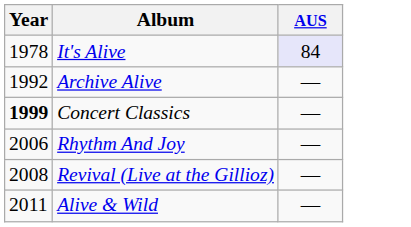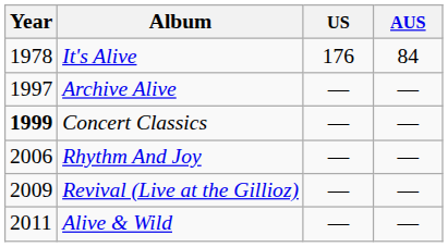 <table class="wikitable">
 <tr>
 <th>Year</th>
 <th>Album</th>
+<th style="width:45px;"><small>US</small></th>
 <th style="width:45px;"><small><a href='#'>AUS</a></small></th>
 </tr>
 <tr>
 <td>1978</td>
 <td><em><a href='#'>It's Alive</a></em></td>
-<td style="background: lavender; text-align:center;">84</td>
+<td style="text-align:center;">176</td>
+<td style="text-align:center;">84</td>
 </tr>
 <tr>
-<td>1992</td>
+<td>1997</td>
 <td><em><a href='#'>Archive Alive</a></em></td>
+<td style="text-align:center;">—</td>
 <td style="text-align:center;">—</td>
 </tr>
 <tr>
 <td><strong>1999</strong></td>
 <td><em>Concert Classics</em></td>
 <td style="text-align:center;">—</td>
+<td style="text-align:center;">—</td>
 </tr>
 <tr>
 <td>2006</td>
 <td><em><a href='#'>Rhythm And Joy</a></em></td>
 <td style="text-align:center;">—</td>
+<td style="text-align:center;">—</td>
 </tr>
 <tr>
-<td>2008</td>
+<td>2009</td>
 <td><em><a href='#'>Revival (Live at the Gillioz)</a> </em></td>
+<td style="text-align:center;">—</td>
 <td style="text-align:center;">—</td>
 </tr>
 <tr>
 <td>2011</td>
 <td><em><a href='#'>Alive & Wild</a></em></td>
 <td style="text-align:center;">—</td>
+<td style="text-align:center;">—</td>
 </tr>
 </table>
